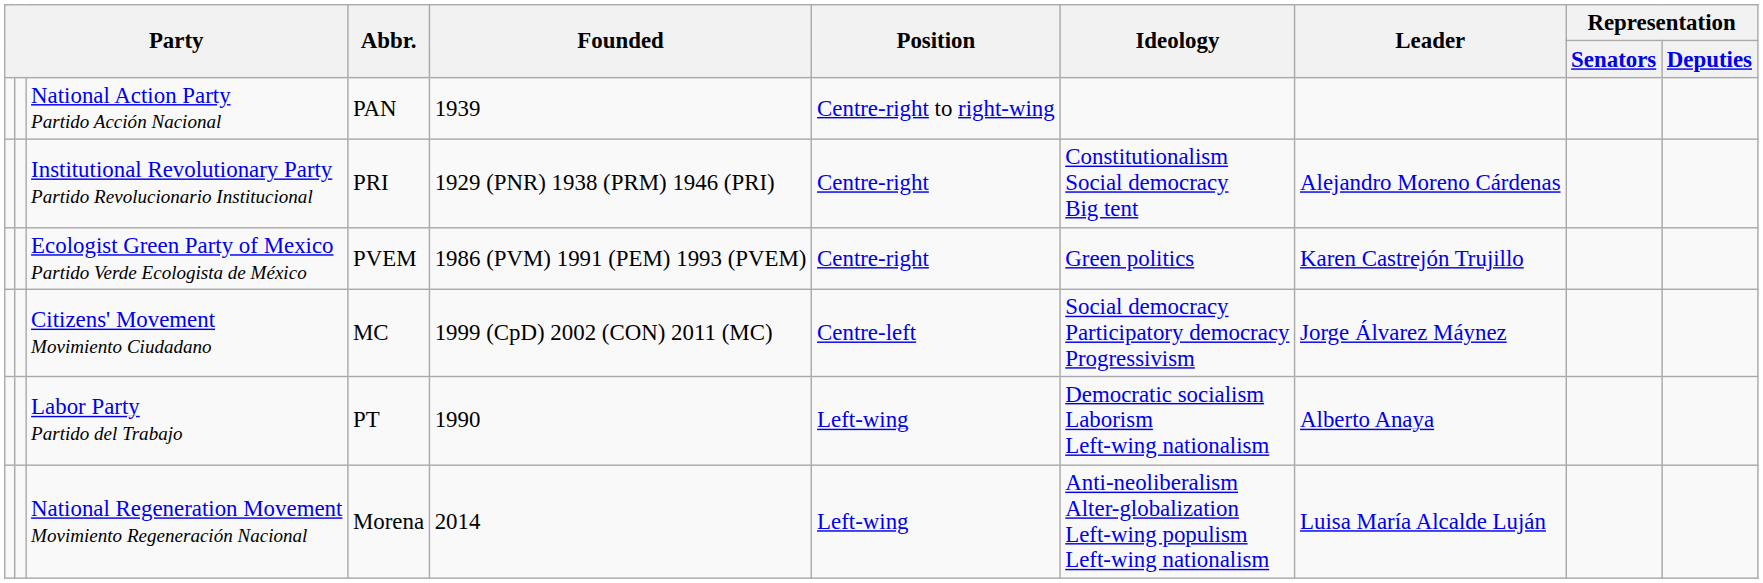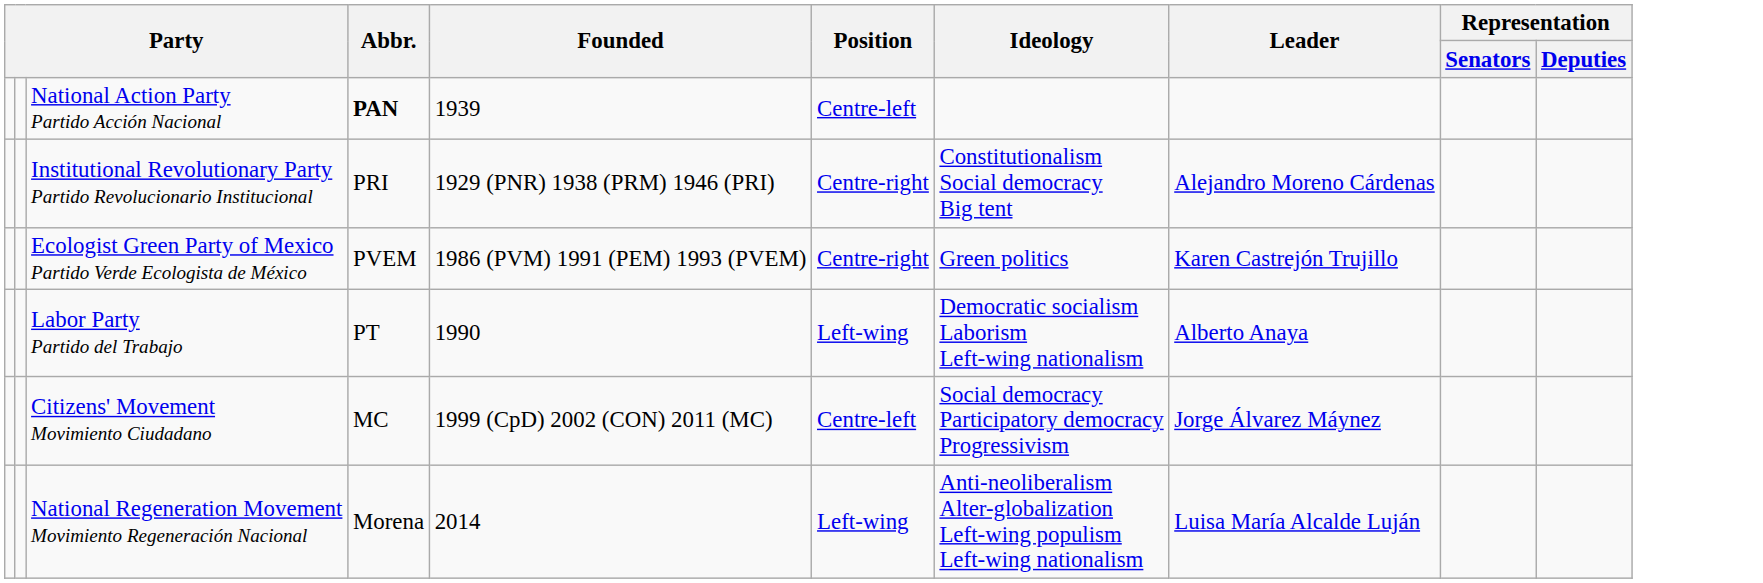 <table class="wikitable sortable">
 <tr>
 <th colspan=3 rowspan=2>Party</th>
 <th rowspan=2>Abbr.</th>
 <th rowspan=2>Founded</th>
 <th rowspan=2>Position</th>
 <th rowspan=2>Ideology</th>
 <th rowspan=2>Leader</th>
 <th colspan=2>Representation</th>
 </tr>
 <tr>
 <th><a href='#'>Senators</a></th>
 <th><a href='#'>Deputies</a></th>
 </tr>
 <tr>
 <td style=background:></td>
 <td></td>
 <td><a href='#'>National Action Party</a><br><small><em>Partido Acción Nacional</em></small></td>
-<td>PAN</td>
+<td><strong>PAN</strong></td>
 <td>1939</td>
-<td><a href='#'>Centre-right</a> to <a href='#'>right-wing</a></td>
+<td><a href='#'>Centre-left</a></td>
 <td></td>
 <td></td>
 <td></td>
 <td></td>
 </tr>
 <tr>
 <td style=background:></td>
 <td></td>
 <td><a href='#'>Institutional Revolutionary Party</a><br><small><em>Partido Revolucionario Institucional</em></small></td>
 <td>PRI</td>
 <td>1929 (PNR) 1938 (PRM) 1946   (PRI)</td>
 <td><a href='#'>Centre-right</a></td>
 <td><a href='#'>Constitutionalism</a><br><a href='#'>Social democracy</a><br><a href='#'>Big tent</a></td>
 <td><a href='#'>Alejandro Moreno Cárdenas</a></td>
 <td></td>
 <td></td>
 </tr>
 <tr>
 <td style=background:></td>
 <td></td>
 <td><a href='#'>Ecologist Green Party of Mexico</a><br><small><em>Partido Verde Ecologista de México</em></small></td>
 <td>PVEM</td>
 <td>1986 (PVM) 1991 (PEM) 1993 (PVEM)</td>
 <td><a href='#'>Centre-right</a></td>
 <td><a href='#'>Green politics</a></td>
 <td><a href='#'>Karen Castrejón Trujillo</a></td>
 <td></td>
 <td></td>
 </tr>
 <tr>
 <td style=background:></td>
 <td></td>
+<td><a href='#'>Labor Party</a><br><small><em>Partido del Trabajo</em></small></td>
+<td>PT</td>
+<td>1990</td>
+<td><a href='#'>Left-wing</a></td>
+<td><a href='#'>Democratic socialism</a><br><a href='#'>Laborism</a><br><a href='#'>Left-wing nationalism</a></td>
+<td><a href='#'>Alberto Anaya</a></td>
+<td></td>
+<td></td>
+</tr>
+<tr>
+<td style=background:></td>
+<td></td>
 <td><a href='#'>Citizens' Movement</a><br><small><em>Movimiento Ciudadano</em></small></td>
 <td>MC</td>
 <td>1999 (CpD) 2002 (CON) 2011 (MC)</td>
 <td><a href='#'>Centre-left</a></td>
 <td><a href='#'>Social democracy</a><br><a href='#'>Participatory democracy</a><br><a href='#'>Progressivism</a></td>
 <td><a href='#'>Jorge Álvarez Máynez</a></td>
-<td></td>
-<td></td>
-</tr>
-<tr>
-<td style=background:></td>
-<td></td>
-<td><a href='#'>Labor Party</a><br><small><em>Partido del Trabajo</em></small></td>
-<td>PT</td>
-<td>1990</td>
-<td><a href='#'>Left-wing</a></td>
-<td><a href='#'>Democratic socialism</a><br><a href='#'>Laborism</a><br><a href='#'>Left-wing nationalism</a></td>
-<td><a href='#'>Alberto Anaya</a></td>
 <td></td>
 <td></td>
 </tr>
 <tr>
 <td style=background:></td>
 <td></td>
 <td><a href='#'>National Regeneration Movement</a><br><small><em>Movimiento Regeneración Nacional</em></small></td>
 <td>Morena</td>
 <td>2014</td>
 <td><a href='#'>Left-wing</a></td>
 <td><a href='#'>Anti-neoliberalism</a><br><a href='#'>Alter-globalization</a><br><a href='#'>Left-wing populism</a><br><a href='#'>Left-wing nationalism</a></td>
 <td><a href='#'>Luisa María Alcalde Luján</a></td>
 <td></td>
 <td></td>
 </tr>
 </table>
